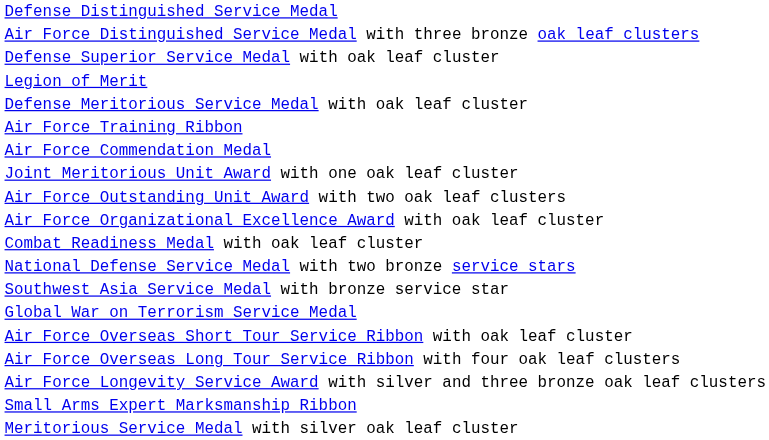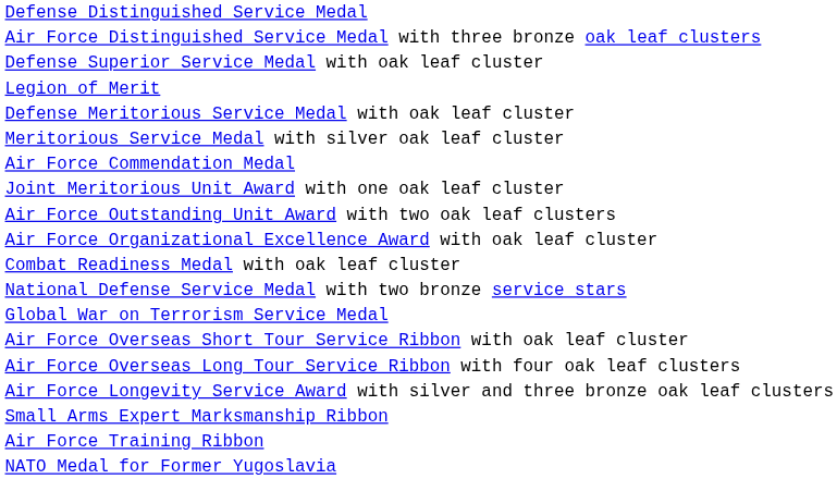 <table>
 <tr>
 <td></td>
 <td><a href='#'>Defense Distinguished Service Medal</a></td>
 </tr>
 <tr>
 <td><span></span><span></span><span></span></td>
 <td><a href='#'>Air Force Distinguished Service Medal</a> with three bronze <a href='#'>oak leaf clusters</a></td>
 </tr>
 <tr>
 <td></td>
 <td><a href='#'>Defense Superior Service Medal</a> with oak leaf cluster</td>
 </tr>
 <tr>
 <td></td>
 <td><a href='#'>Legion of Merit</a></td>
 </tr>
 <tr>
 <td></td>
 <td><a href='#'>Defense Meritorious Service Medal</a> with oak leaf cluster</td>
 </tr>
 <tr>
 <td></td>
-<td><a href='#'>Air Force Training Ribbon</a></td>
+<td><a href='#'>Meritorious Service Medal</a> with silver oak leaf cluster</td>
 </tr>
 <tr>
 <td></td>
 <td><a href='#'>Air Force Commendation Medal</a></td>
 </tr>
 <tr>
 <td></td>
 <td><a href='#'>Joint Meritorious Unit Award</a> with one oak leaf cluster</td>
 </tr>
 <tr>
 <td><span></span><span></span></td>
 <td><a href='#'>Air Force Outstanding Unit Award</a> with two oak leaf clusters</td>
 </tr>
 <tr>
 <td></td>
 <td><a href='#'>Air Force Organizational Excellence Award</a> with oak leaf cluster</td>
 </tr>
 <tr>
 <td></td>
 <td><a href='#'>Combat Readiness Medal</a> with oak leaf cluster</td>
 </tr>
 <tr>
 <td><span></span><span></span></td>
 <td><a href='#'>National Defense Service Medal</a> with two bronze <a href='#'>service stars</a></td>
 </tr>
 <tr>
 <td></td>
-<td><a href='#'>Southwest Asia Service Medal</a> with bronze service star</td>
-</tr>
-<tr>
-<td></td>
 <td><a href='#'>Global War on Terrorism Service Medal</a></td>
 </tr>
 <tr>
 <td></td>
 <td><a href='#'>Air Force Overseas Short Tour Service Ribbon</a> with oak leaf cluster</td>
 </tr>
 <tr>
 <td><span></span><span></span><span></span><span></span></td>
 <td><a href='#'>Air Force Overseas Long Tour Service Ribbon</a> with four oak leaf clusters</td>
 </tr>
 <tr>
 <td><span></span><span></span><span></span><span></span></td>
 <td><a href='#'>Air Force Longevity Service Award</a> with silver and three bronze oak leaf clusters</td>
 </tr>
 <tr>
 <td></td>
 <td><a href='#'>Small Arms Expert Marksmanship Ribbon</a></td>
 </tr>
 <tr>
 <td></td>
-<td><a href='#'>Meritorious Service Medal</a> with silver oak leaf cluster</td>
+<td><a href='#'>Air Force Training Ribbon</a></td>
+</tr>
+<tr>
+<td></td>
+<td><a href='#'>NATO Medal for Former Yugoslavia</a></td>
 </tr>
 </table>
